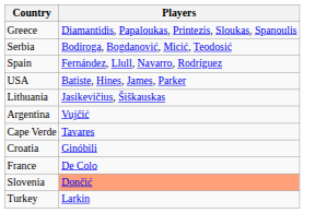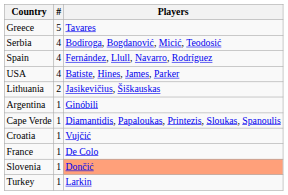 <table class="wikitable sortable">
 <tr>
 <th>Country</th>
+<th>#</th>
 <th>Players</th>
 </tr>
 <tr>
 <td> Greece</td>
-<td><a href='#'>Diamantidis</a>, <a href='#'>Papaloukas</a>, <a href='#'>Printezis</a>, <a href='#'>Sloukas</a>, <a href='#'>Spanoulis</a></td>
+<td>5</td>
+<td><a href='#'>Tavares</a></td>
 </tr>
 <tr>
 <td> Serbia</td>
+<td>4</td>
 <td><a href='#'>Bodiroga</a>, <a href='#'>Bogdanović</a>, <a href='#'>Micić</a>, <a href='#'>Teodosić</a></td>
 </tr>
 <tr>
 <td> Spain</td>
+<td>4</td>
 <td><a href='#'>Fernández</a>, <a href='#'>Llull</a>, <a href='#'>Navarro</a>, <a href='#'>Rodríguez</a></td>
 </tr>
 <tr>
 <td> USA</td>
+<td>4</td>
 <td><a href='#'>Batiste</a>, <a href='#'>Hines</a>, <a href='#'>James</a>, <a href='#'>Parker</a></td>
 </tr>
 <tr>
 <td> Lithuania</td>
+<td>2</td>
 <td><a href='#'>Jasikevičius</a>, <a href='#'>Šiškauskas</a></td>
 </tr>
 <tr>
 <td> Argentina</td>
+<td>1</td>
+<td><a href='#'>Ginóbili</a></td>
+</tr>
+<tr>
+<td> Cape Verde</td>
+<td>1</td>
+<td><a href='#'>Diamantidis</a>, <a href='#'>Papaloukas</a>, <a href='#'>Printezis</a>, <a href='#'>Sloukas</a>, <a href='#'>Spanoulis</a></td>
+</tr>
+<tr>
+<td> Croatia</td>
+<td>1</td>
 <td><a href='#'>Vujčić</a></td>
 </tr>
 <tr>
-<td> Cape Verde</td>
-<td><a href='#'>Tavares</a></td>
-</tr>
-<tr>
-<td> Croatia</td>
-<td><a href='#'>Ginóbili</a></td>
-</tr>
-<tr>
 <td> France</td>
+<td>1</td>
 <td><a href='#'>De Colo</a></td>
 </tr>
 <tr>
 <td> Slovenia</td>
+<td>1</td>
 <td style="background: lightsalmon;"><a href='#'>Dončić</a></td>
 </tr>
 <tr>
 <td> Turkey</td>
+<td>1</td>
 <td><a href='#'>Larkin</a></td>
 </tr>
 </table>
